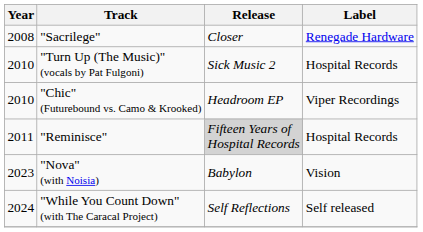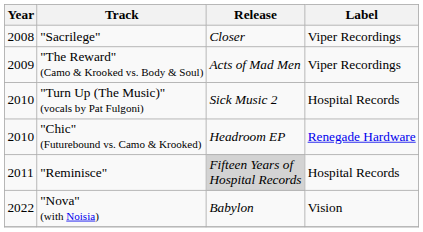 <table class="wikitable">
 <tr>
 <th>Year</th>
 <th>Track</th>
 <th>Release</th>
 <th>Label</th>
 </tr>
 <tr>
 <td>2008</td>
 <td>"Sacrilege"</td>
 <td><em>Closer</em></td>
-<td><a href='#'>Renegade Hardware</a></td>
+<td>Viper Recordings</td>
+</tr>
+<tr>
+<td>2009</td>
+<td>"The Reward"<br><small>(Camo & Krooked vs. Body & Soul)</small></td>
+<td><em>Acts of Mad Men</em></td>
+<td>Viper Recordings</td>
 </tr>
 <tr>
 <td>2010</td>
 <td>"Turn Up (The Music)"<br><small>(vocals by Pat Fulgoni)</small></td>
 <td><em>Sick Music 2</em></td>
 <td>Hospital Records</td>
 </tr>
 <tr>
 <td>2010</td>
 <td>"Chic"<br><small>(Futurebound vs. Camo & Krooked)</small></td>
 <td><em>Headroom EP</em></td>
-<td>Viper Recordings</td>
+<td><a href='#'>Renegade Hardware</a></td>
 </tr>
 <tr>
 <td>2011</td>
 <td>"Reminisce"</td>
 <td style="background: lightgrey;"><em>Fifteen Years of<br>Hospital Records</em></td>
 <td>Hospital Records</td>
 </tr>
 <tr>
-<td>2023</td>
+<td>2022</td>
 <td>"Nova" <br><small>(with <a href='#'>Noisia</a>)</small></td>
 <td><em>Babylon</em></td>
 <td>Vision</td>
 </tr>
 <tr>
-<td>2024</td>
-<td>"While You Count Down" <br><small>(with The Caracal Project)</small></td>
-<td><em>Self Reflections</em></td>
-<td>Self released</td>
-</tr>
-<tr>
 </tr>
 </table>
